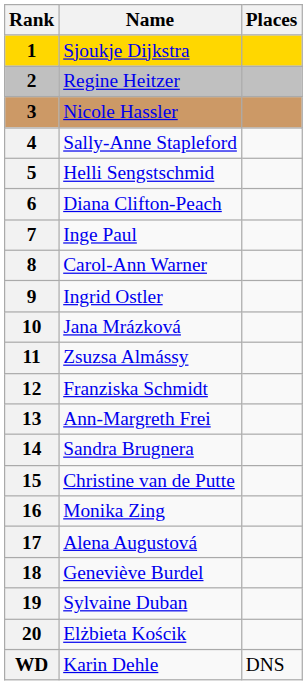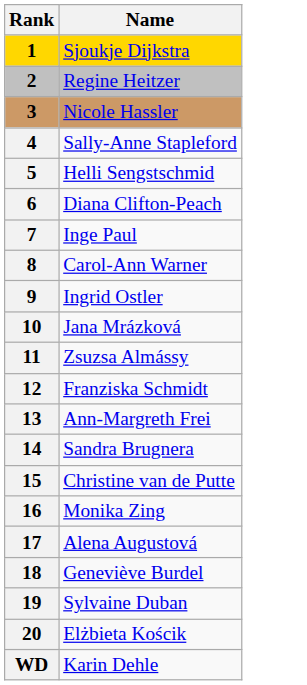 <table class="wikitable">
 <tr>
 <th>Rank</th>
 <th>Name</th>
-<th>Places</th>
 </tr>
 <tr bgcolor="gold">
 <td align="center"><strong>1</strong></td>
 <td> <a href='#'>Sjoukje Dijkstra</a></td>
-<td></td>
 </tr>
 <tr bgcolor="silver">
 <td align="center"><strong>2</strong></td>
 <td> <a href='#'>Regine Heitzer</a></td>
-<td></td>
 </tr>
 <tr bgcolor="cc9966">
 <td align="center"><strong>3</strong></td>
 <td> <a href='#'>Nicole Hassler</a></td>
-<td></td>
 </tr>
 <tr>
 <th>4</th>
 <td> <a href='#'>Sally-Anne Stapleford</a></td>
-<td></td>
 </tr>
 <tr>
 <th>5</th>
 <td> <a href='#'>Helli Sengstschmid</a></td>
-<td></td>
 </tr>
 <tr>
 <th>6</th>
 <td> <a href='#'>Diana Clifton-Peach</a></td>
-<td></td>
 </tr>
 <tr>
 <th>7</th>
 <td> <a href='#'>Inge Paul</a></td>
-<td></td>
 </tr>
 <tr>
 <th>8</th>
 <td> <a href='#'>Carol-Ann Warner</a></td>
-<td></td>
 </tr>
 <tr>
 <th>9</th>
 <td> <a href='#'>Ingrid Ostler</a></td>
-<td></td>
 </tr>
 <tr>
 <th>10</th>
 <td> <a href='#'>Jana Mrázková</a></td>
-<td></td>
 </tr>
 <tr>
 <th>11</th>
 <td> <a href='#'>Zsuzsa Almássy</a></td>
-<td></td>
 </tr>
 <tr>
 <th>12</th>
 <td> <a href='#'>Franziska Schmidt</a></td>
-<td></td>
 </tr>
 <tr>
 <th>13</th>
 <td> <a href='#'>Ann-Margreth Frei</a></td>
-<td></td>
 </tr>
 <tr>
 <th>14</th>
 <td> <a href='#'>Sandra Brugnera</a></td>
-<td></td>
 </tr>
 <tr>
 <th>15</th>
 <td> <a href='#'>Christine van de Putte</a></td>
-<td></td>
 </tr>
 <tr>
 <th>16</th>
 <td> <a href='#'>Monika Zing</a></td>
-<td></td>
 </tr>
 <tr>
 <th>17</th>
 <td> <a href='#'>Alena Augustová</a></td>
-<td></td>
 </tr>
 <tr>
 <th>18</th>
 <td> <a href='#'>Geneviève Burdel</a></td>
-<td></td>
 </tr>
 <tr>
 <th>19</th>
 <td> <a href='#'>Sylvaine Duban</a></td>
-<td></td>
 </tr>
 <tr>
 <th>20</th>
 <td> <a href='#'>Elżbieta Kościk</a></td>
-<td></td>
 </tr>
 <tr>
 <th>WD</th>
 <td> <a href='#'>Karin Dehle</a></td>
-<td>DNS</td>
 </tr>
 </table>
